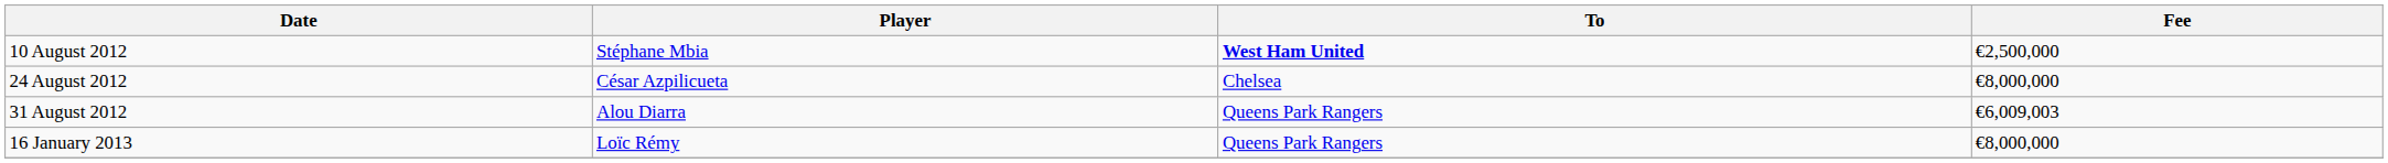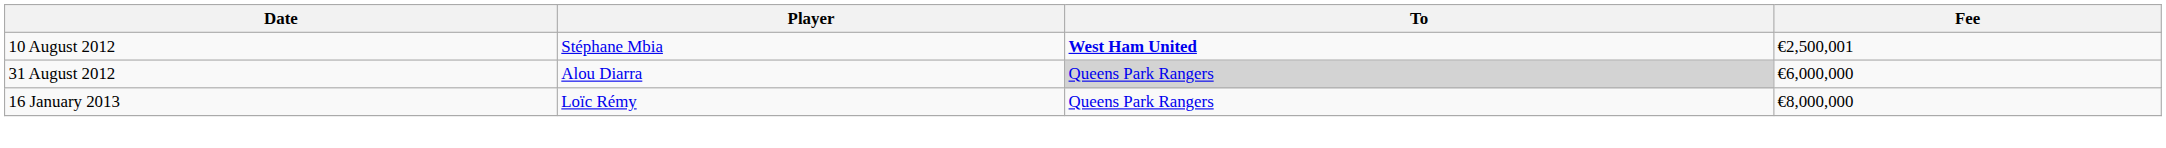 <table class="wikitable" style="text-align:center; font-size:95%;width:98%; text-align:left">
 <tr>
 <th>Date</th>
 <th>Player</th>
 <th>To</th>
 <th>Fee</th>
 </tr>
 <tr>
 <td>10 August 2012</td>
 <td> <a href='#'>Stéphane Mbia</a></td>
 <td><strong> <a href='#'>West Ham United</a></strong></td>
-<td>€2,500,000</td>
-</tr>
-<tr>
-<td>24 August 2012</td>
-<td> <a href='#'>César Azpilicueta</a></td>
-<td> <a href='#'>Chelsea</a></td>
-<td>€8,000,000</td>
+<td>€2,500,001</td>
 </tr>
 <tr>
 <td>31 August 2012</td>
 <td> <a href='#'>Alou Diarra</a></td>
-<td> <a href='#'>Queens Park Rangers</a></td>
-<td>€6,009,003</td>
+<td style="background: lightgrey;"> <a href='#'>Queens Park Rangers</a></td>
+<td>€6,000,000</td>
 </tr>
 <tr>
 <td>16 January 2013</td>
 <td> <a href='#'>Loïc Rémy</a></td>
 <td> <a href='#'>Queens Park Rangers</a></td>
 <td>€8,000,000</td>
 </tr>
 <tr>
 </tr>
 </table>
